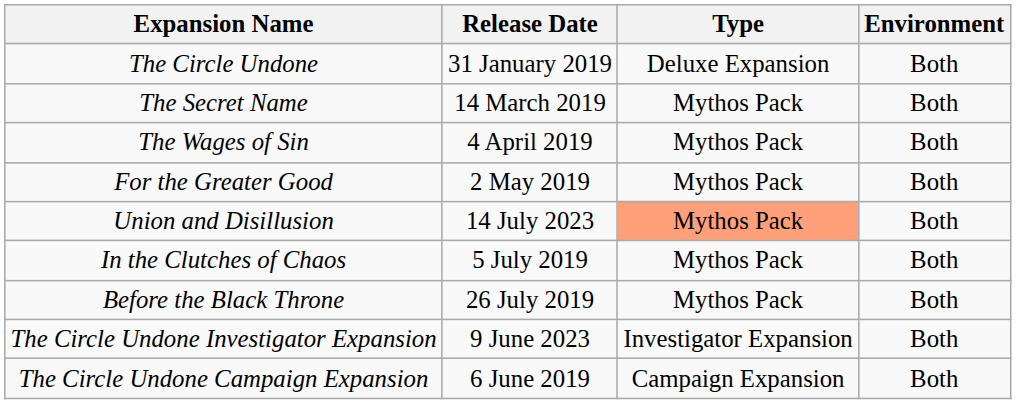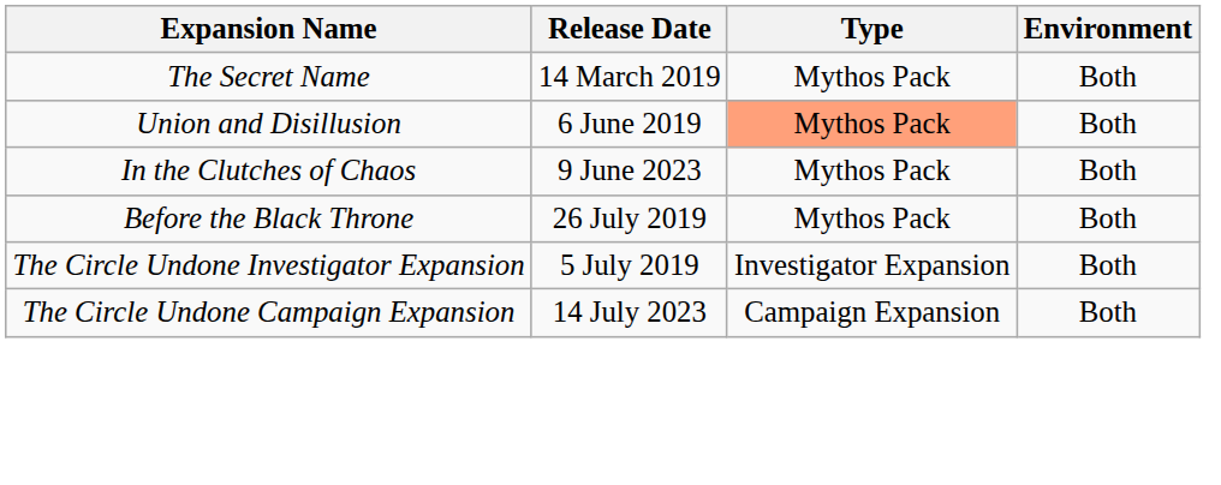 <table class="wikitable" style="text-align:center">
 <tr>
 <th>Expansion Name</th>
 <th>Release Date</th>
 <th>Type</th>
 <th>Environment</th>
 </tr>
 <tr>
-<td><em>The Circle Undone</em></td>
-<td>31 January 2019</td>
-<td>Deluxe Expansion</td>
-<td>Both</td>
-</tr>
-<tr>
 <td><em>The Secret Name</em></td>
 <td>14 March 2019</td>
 <td>Mythos Pack</td>
 <td>Both</td>
 </tr>
 <tr>
-<td><em>The Wages of Sin</em></td>
-<td>4 April 2019</td>
-<td>Mythos Pack</td>
-<td>Both</td>
-</tr>
-<tr>
-<td><em>For the Greater Good</em></td>
-<td>2 May 2019</td>
-<td>Mythos Pack</td>
-<td>Both</td>
-</tr>
-<tr>
 <td><em>Union and Disillusion</em></td>
-<td>14 July 2023</td>
+<td>6 June 2019</td>
 <td style="background: lightsalmon;">Mythos Pack</td>
 <td>Both</td>
 </tr>
 <tr>
 <td><em>In the Clutches of Chaos</em></td>
-<td>5 July 2019</td>
+<td>9 June 2023</td>
 <td>Mythos Pack</td>
 <td>Both</td>
 </tr>
 <tr>
 <td><em>Before the Black Throne</em></td>
 <td>26 July 2019</td>
 <td>Mythos Pack</td>
 <td>Both</td>
 </tr>
 <tr>
 <td><em>The Circle Undone Investigator Expansion</em></td>
-<td>9 June 2023</td>
+<td>5 July 2019</td>
 <td>Investigator Expansion</td>
 <td>Both</td>
 </tr>
 <tr>
 <td><em>The Circle Undone Campaign Expansion</em></td>
-<td>6 June 2019</td>
+<td>14 July 2023</td>
 <td>Campaign Expansion</td>
 <td>Both</td>
 </tr>
 </table>
